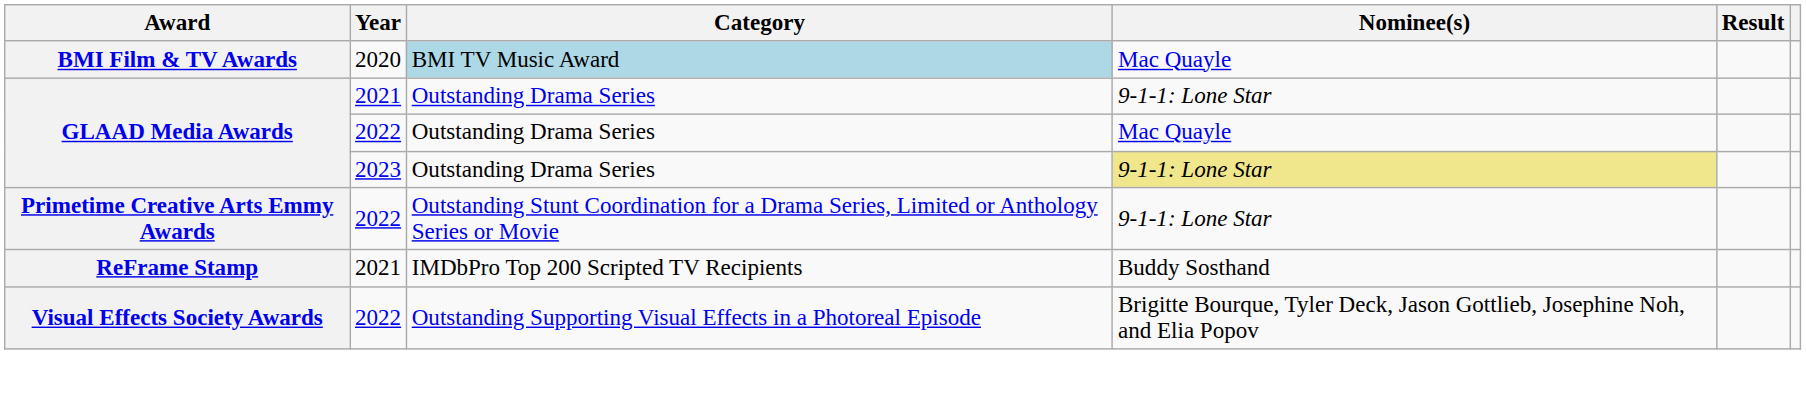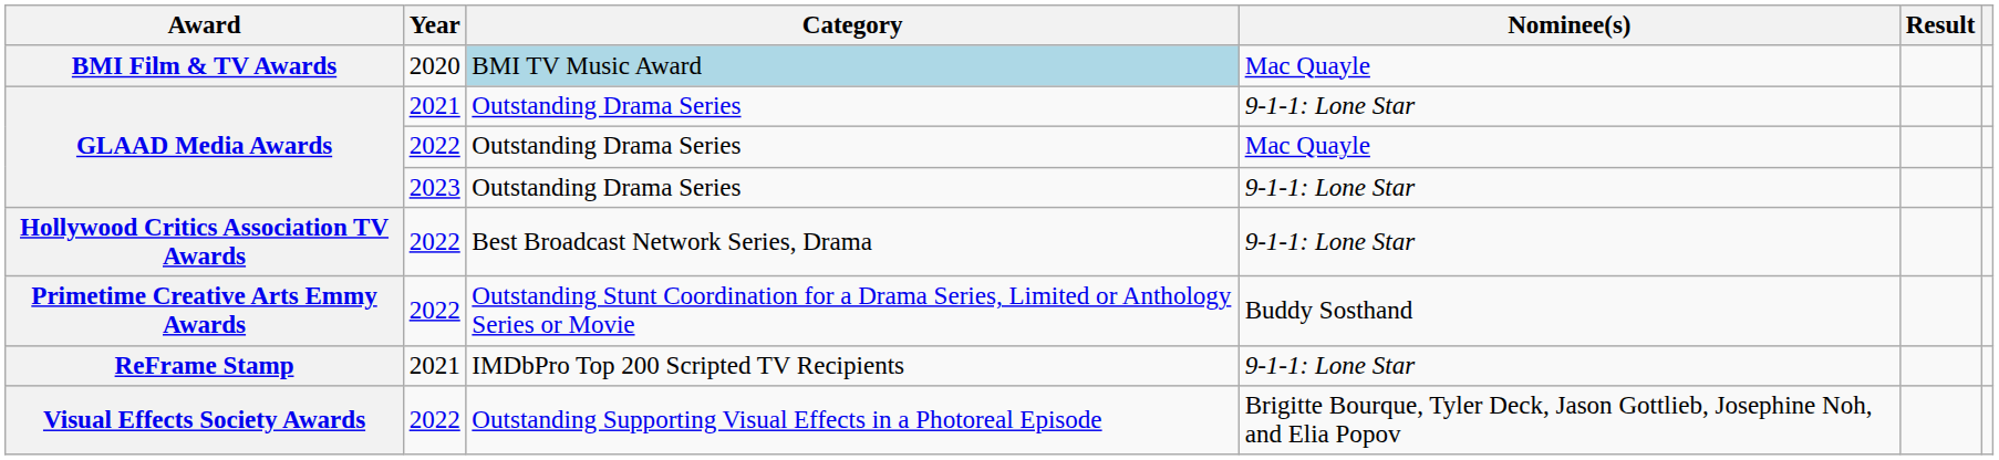 <table class="wikitable sortable plainrowheaders">
 <tr>
 <th scope="col">Award</th>
 <th scope="col">Year</th>
 <th scope="col">Category</th>
 <th scope="col">Nominee(s)</th>
 <th scope="col">Result</th>
 <th scope="col" class="unsortable"></th>
 </tr>
 <tr>
 <th scope="row"><a href='#'>BMI Film & TV Awards</a></th>
 <td>2020</td>
 <td style="background: lightblue;">BMI TV Music Award</td>
 <td><a href='#'>Mac Quayle</a></td>
 <td></td>
 <td style="text-align:center;"></td>
 </tr>
 <tr>
 <th scope="row" rowspan="3"><a href='#'>GLAAD Media Awards</a></th>
 <td><a href='#'>2021</a></td>
 <td><a href='#'>Outstanding Drama Series</a></td>
 <td><em>9-1-1: Lone Star</em></td>
 <td></td>
 <td style="text-align:center;"></td>
 </tr>
 <tr>
 <td><a href='#'>2022</a></td>
 <td>Outstanding Drama Series</td>
 <td><a href='#'>Mac Quayle</a></td>
 <td></td>
 <td style="text-align:center;"></td>
 </tr>
 <tr>
 <td><a href='#'>2023</a></td>
 <td>Outstanding Drama Series</td>
-<td style="background: khaki;"><em>9-1-1: Lone Star</em></td>
+<td><em>9-1-1: Lone Star</em></td>
+<td></td>
+<td style="text-align:center;"></td>
+</tr>
+<tr>
+<th scope="row"><a href='#'>Hollywood Critics Association TV Awards</a></th>
+<td><a href='#'>2022</a></td>
+<td>Best Broadcast Network Series, Drama</td>
+<td><em>9-1-1: Lone Star</em></td>
 <td></td>
 <td style="text-align:center;"></td>
 </tr>
 <tr>
 <th scope="row"><a href='#'>Primetime Creative Arts Emmy Awards</a></th>
 <td><a href='#'>2022</a></td>
 <td><a href='#'>Outstanding Stunt Coordination for a Drama Series, Limited or Anthology Series or Movie</a></td>
-<td><em>9-1-1: Lone Star</em></td>
+<td>Buddy Sosthand</td>
 <td></td>
 <td style="text-align:center;"></td>
 </tr>
 <tr>
 <th scope="row"><a href='#'>ReFrame Stamp</a></th>
 <td>2021</td>
 <td>IMDbPro Top 200 Scripted TV Recipients</td>
-<td>Buddy Sosthand</td>
+<td><em>9-1-1: Lone Star</em></td>
 <td></td>
 <td style="text-align:center;"></td>
 </tr>
 <tr>
 <th scope="row"><a href='#'>Visual Effects Society Awards</a></th>
 <td><a href='#'>2022</a></td>
 <td><a href='#'>Outstanding Supporting Visual Effects in a Photoreal Episode</a></td>
 <td>Brigitte Bourque, Tyler Deck, Jason Gottlieb, Josephine Noh, and Elia Popov </td>
 <td></td>
 <td style="text-align:center;"></td>
 </tr>
 </table>
